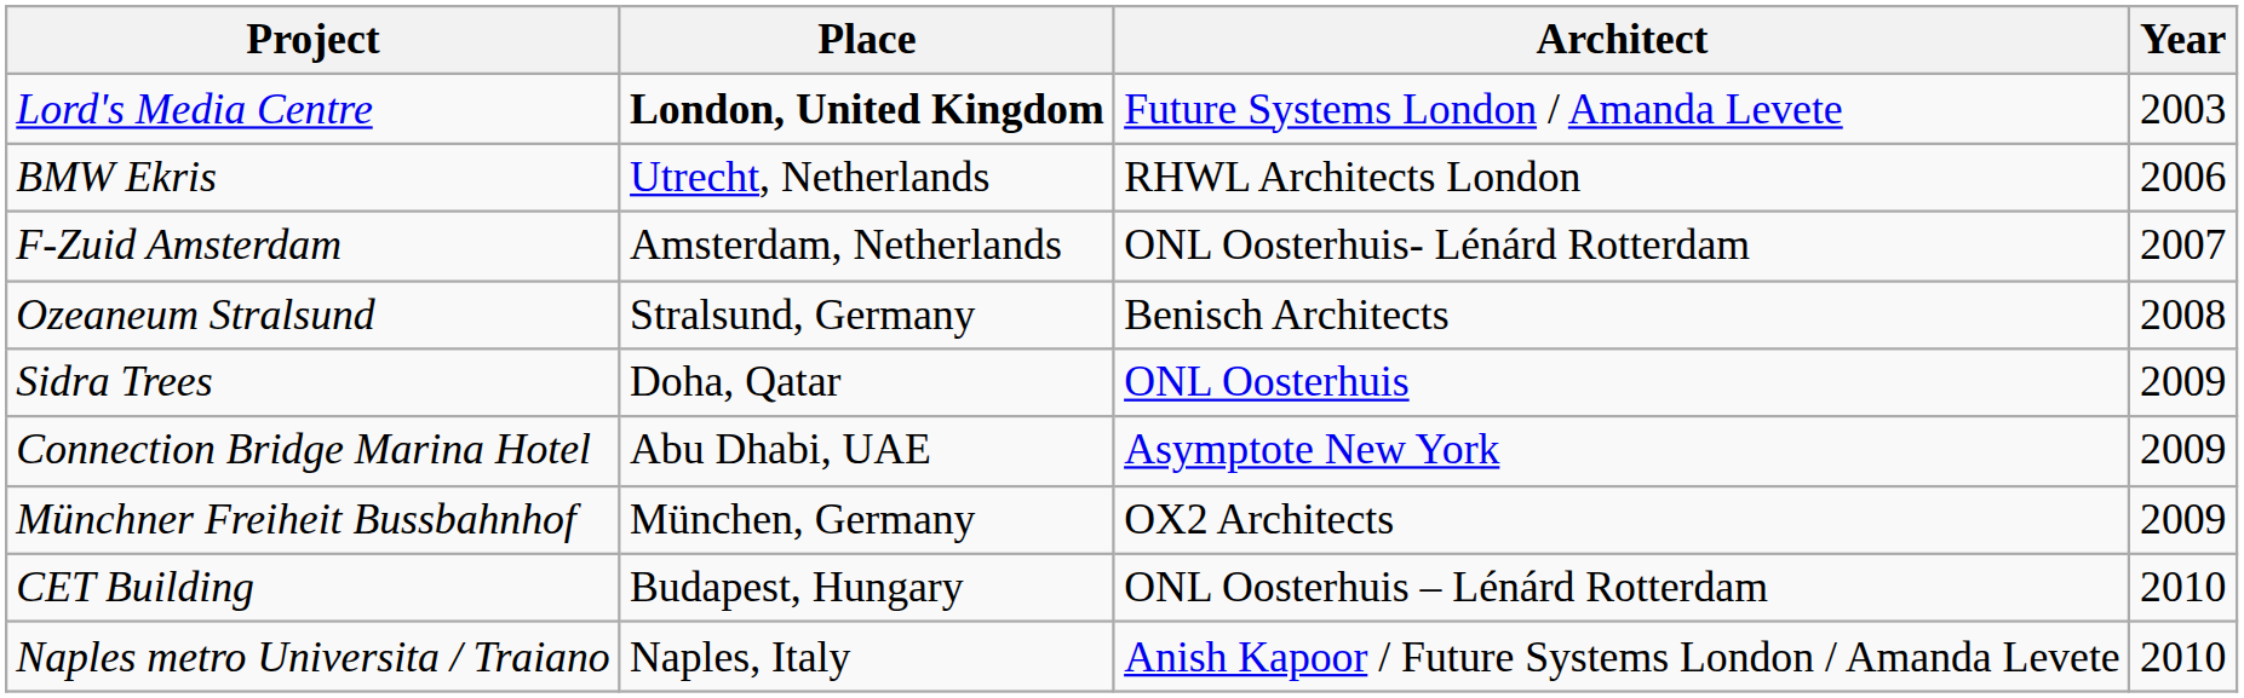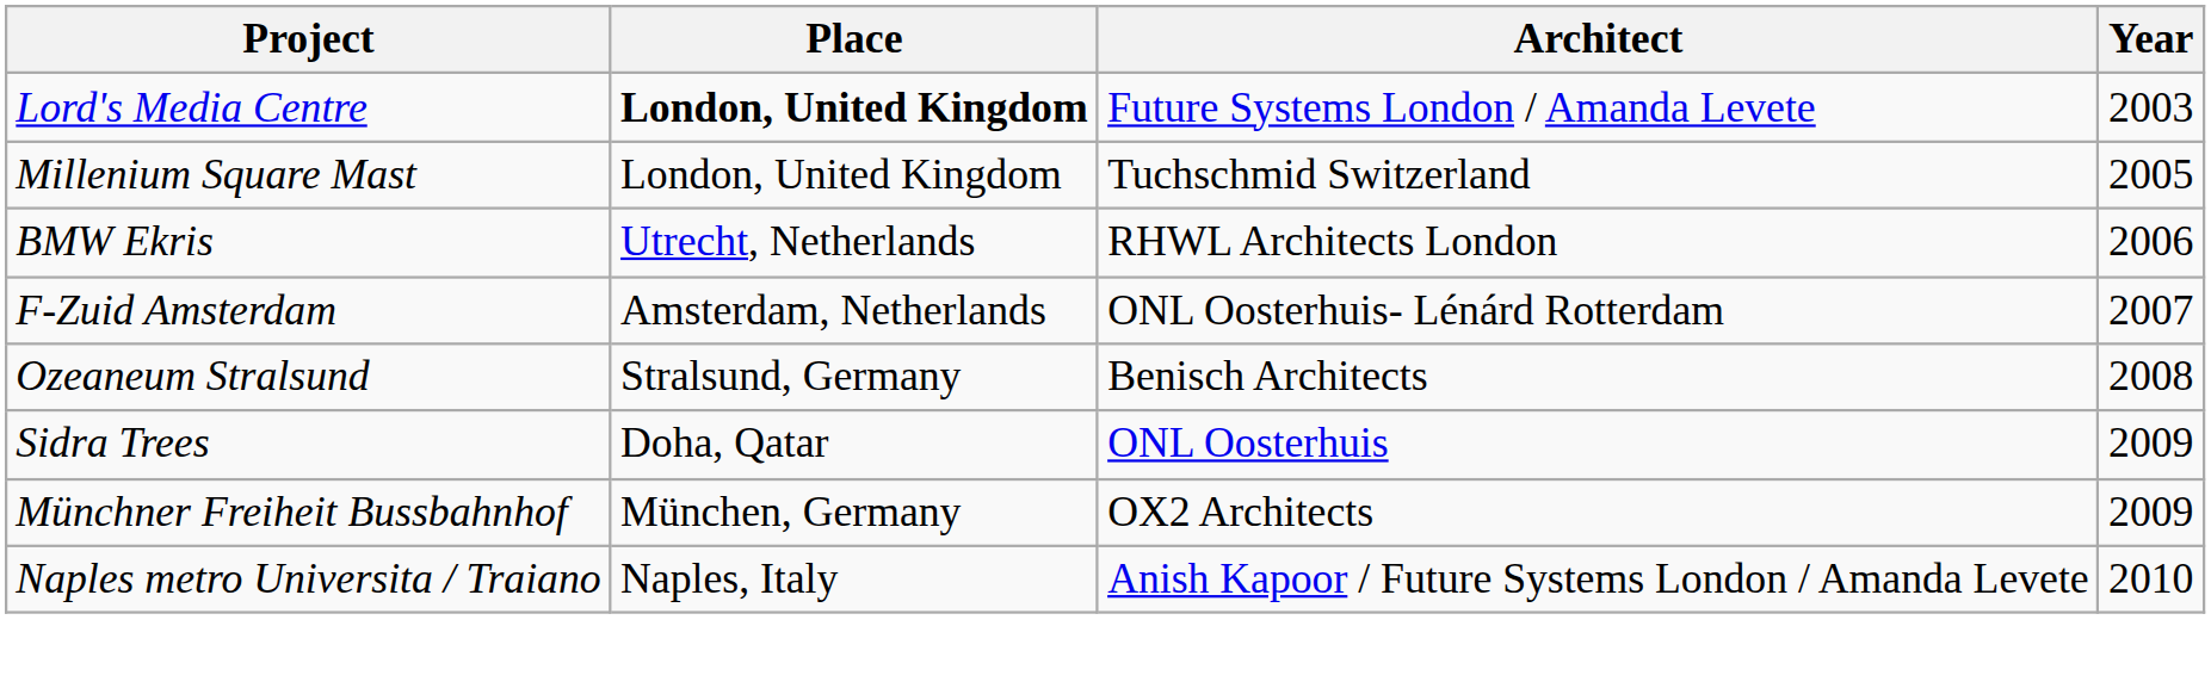 <table class="wikitable">
 <tr>
 <th>Project</th>
 <th>Place</th>
 <th>Architect</th>
 <th>Year</th>
 </tr>
 <tr>
 <td><em><a href='#'>Lord's Media Centre</a></em></td>
 <td><strong>London, United Kingdom</strong></td>
 <td><a href='#'>Future Systems London</a> / <a href='#'>Amanda Levete</a></td>
 <td>2003</td>
+</tr>
+<tr>
+<td><em>Millenium Square Mast</em></td>
+<td>London, United Kingdom</td>
+<td>Tuchschmid Switzerland</td>
+<td>2005</td>
 </tr>
 <tr>
 <td><em>BMW Ekris</em></td>
 <td><a href='#'>Utrecht</a>, Netherlands</td>
 <td>RHWL Architects London</td>
 <td>2006</td>
 </tr>
 <tr>
 <td><em>F-Zuid Amsterdam</em></td>
 <td>Amsterdam, Netherlands</td>
 <td>ONL Oosterhuis- Lénárd Rotterdam</td>
 <td>2007</td>
 </tr>
 <tr>
 <td><em>Ozeaneum Stralsund</em></td>
 <td>Stralsund, Germany</td>
 <td>Benisch Architects</td>
 <td>2008</td>
 </tr>
 <tr>
 <td><em>Sidra Trees</em></td>
 <td>Doha, Qatar</td>
 <td><a href='#'>ONL Oosterhuis</a></td>
 <td>2009</td>
 </tr>
 <tr>
-<td><em>Connection Bridge Marina Hotel</em></td>
-<td>Abu Dhabi, UAE</td>
-<td><a href='#'>Asymptote New York</a></td>
-<td>2009</td>
-</tr>
-<tr>
 <td><em>Münchner Freiheit Bussbahnhof</em></td>
 <td>München, Germany</td>
 <td>OX2 Architects</td>
 <td>2009</td>
-</tr>
-<tr>
-<td><em>CET Building</em></td>
-<td>Budapest, Hungary</td>
-<td>ONL Oosterhuis – Lénárd Rotterdam</td>
-<td>2010</td>
 </tr>
 <tr>
 <td><em>Naples metro Universita / Traiano</em></td>
 <td>Naples, Italy</td>
 <td><a href='#'>Anish Kapoor</a> / Future Systems London / Amanda Levete</td>
 <td>2010</td>
 </tr>
 </table>
